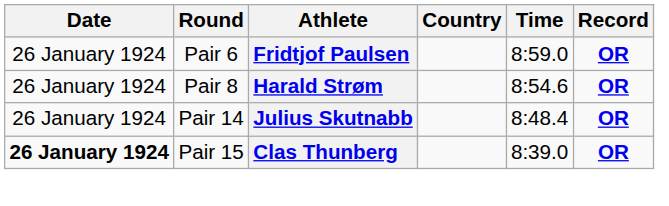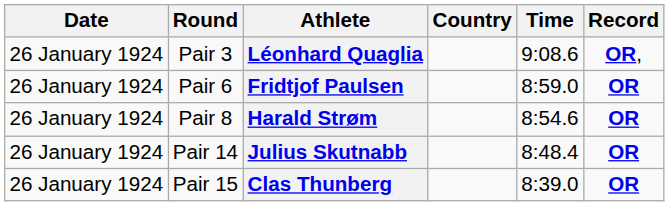 <table class="wikitable plainrowheaders" style="text-align:center">
 <tr>
 <th>Date</th>
 <th>Round</th>
 <th>Athlete</th>
 <th>Country</th>
 <th>Time</th>
 <th>Record</th>
+</tr>
+<tr>
+<td>26 January 1924</td>
+<td>Pair 3</td>
+<th scope=row style=text-align:left;><a href='#'>Léonhard Quaglia</a></th>
+<td align=left></td>
+<td>9:08.6</td>
+<td><strong><a href='#'>OR</a></strong>, </td>
 </tr>
 <tr>
 <td>26 January 1924</td>
 <td>Pair 6</td>
 <th scope=row style=text-align:left;><a href='#'>Fridtjof Paulsen</a></th>
 <td align=left></td>
 <td>8:59.0</td>
 <td><strong><a href='#'>OR</a></strong></td>
 </tr>
 <tr>
 <td>26 January 1924</td>
 <td>Pair 8</td>
 <th scope=row style=text-align:left;><a href='#'>Harald Strøm</a></th>
 <td align=left></td>
 <td>8:54.6</td>
 <td><strong><a href='#'>OR</a></strong></td>
 </tr>
 <tr>
 <td>26 January 1924</td>
 <td>Pair 14</td>
 <th scope=row style=text-align:left;><a href='#'>Julius Skutnabb</a></th>
 <td align=left></td>
 <td>8:48.4</td>
 <td><strong><a href='#'>OR</a></strong></td>
 </tr>
 <tr>
-<td><strong>26 January 1924</strong></td>
+<td>26 January 1924</td>
 <td>Pair 15</td>
 <th scope=row style=text-align:left;><a href='#'>Clas Thunberg</a></th>
 <td align=left></td>
 <td>8:39.0</td>
 <td><strong><a href='#'>OR</a></strong></td>
 </tr>
 </table>
